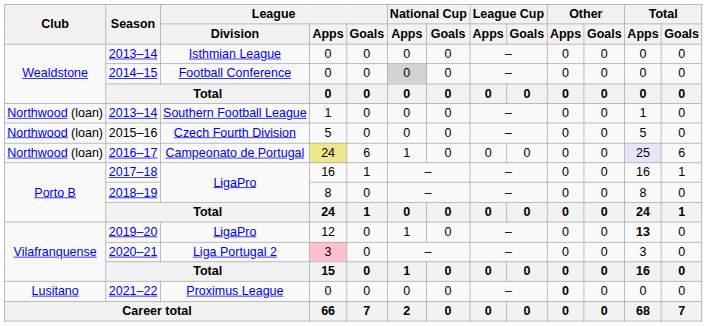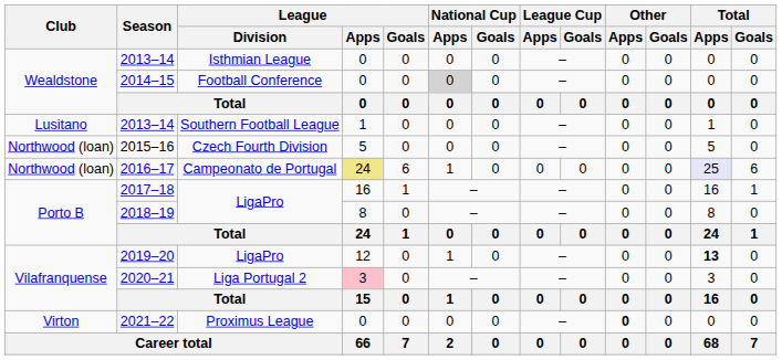 <table class="wikitable" style="text-align: center">
 <tr>
 <th rowspan="2">Club</th>
 <th rowspan="2">Season</th>
 <th colspan="3">League</th>
 <th colspan="2">National Cup</th>
 <th colspan="2">League Cup</th>
 <th colspan="2">Other</th>
 <th colspan="2">Total</th>
 </tr>
 <tr>
 <th>Division</th>
 <th>Apps</th>
 <th>Goals</th>
 <th>Apps</th>
 <th>Goals</th>
 <th>Apps</th>
 <th>Goals</th>
 <th>Apps</th>
 <th>Goals</th>
 <th>Apps</th>
 <th>Goals</th>
 </tr>
 <tr>
 <td rowspan="3"><a href='#'>Wealdstone</a></td>
 <td><a href='#'>2013–14</a></td>
 <td><a href='#'>Isthmian League</a></td>
 <td>0</td>
 <td>0</td>
 <td>0</td>
 <td>0</td>
 <td colspan="2">–</td>
 <td>0</td>
 <td>0</td>
 <td>0</td>
 <td>0</td>
 </tr>
 <tr>
 <td><a href='#'>2014–15</a></td>
 <td><a href='#'>Football Conference</a></td>
 <td>0</td>
 <td>0</td>
 <td style="background: lightgrey;">0</td>
 <td>0</td>
 <td colspan="2">–</td>
 <td>0</td>
 <td>0</td>
 <td>0</td>
 <td>0</td>
 </tr>
 <tr>
 <th colspan="2"><strong>Total</strong></th>
 <th>0</th>
 <th>0</th>
 <th>0</th>
 <th>0</th>
 <th>0</th>
 <th>0</th>
 <th>0</th>
 <th>0</th>
 <th>0</th>
 <th>0</th>
 </tr>
 <tr>
-<td><a href='#'>Northwood</a> (loan)</td>
+<td><a href='#'>Lusitano</a></td>
 <td><a href='#'>2013–14</a></td>
 <td><a href='#'>Southern Football League</a></td>
 <td>1</td>
 <td>0</td>
 <td>0</td>
 <td>0</td>
 <td colspan="2">–</td>
 <td>0</td>
 <td>0</td>
 <td>1</td>
 <td>0</td>
 </tr>
 <tr>
 <td><a href='#'>Northwood</a> (loan)</td>
 <td>2015–16</td>
 <td><a href='#'>Czech Fourth Division</a></td>
 <td>5</td>
 <td>0</td>
 <td>0</td>
 <td>0</td>
 <td colspan="2">–</td>
 <td>0</td>
 <td>0</td>
 <td>5</td>
 <td>0</td>
 </tr>
 <tr>
 <td><a href='#'>Northwood</a> (loan)</td>
 <td><a href='#'>2016–17</a></td>
 <td><a href='#'>Campeonato de Portugal</a></td>
 <td style="background: khaki;">24</td>
 <td>6</td>
 <td>1</td>
 <td>0</td>
 <td>0</td>
 <td>0</td>
 <td>0</td>
 <td>0</td>
 <td style="background: lavender;">25</td>
 <td>6</td>
 </tr>
 <tr>
 <td rowspan="3"><a href='#'>Porto B</a></td>
 <td><a href='#'>2017–18</a></td>
 <td rowspan="2"><a href='#'>LigaPro</a></td>
 <td>16</td>
 <td>1</td>
 <td colspan="2">–</td>
 <td colspan="2">–</td>
 <td>0</td>
 <td>0</td>
 <td>16</td>
 <td>1</td>
 </tr>
 <tr>
 <td><a href='#'>2018–19</a></td>
 <td>8</td>
 <td>0</td>
 <td colspan="2">–</td>
 <td colspan="2">–</td>
 <td>0</td>
 <td>0</td>
 <td>8</td>
 <td>0</td>
 </tr>
 <tr>
 <th colspan="2"><strong>Total</strong></th>
 <th>24</th>
 <th>1</th>
 <th>0</th>
 <th>0</th>
 <th>0</th>
 <th>0</th>
 <th>0</th>
 <th>0</th>
 <th>24</th>
 <th>1</th>
 </tr>
 <tr>
 <td rowspan="3"><a href='#'>Vilafranquense</a></td>
 <td><a href='#'>2019–20</a></td>
 <td><a href='#'>LigaPro</a></td>
 <td>12</td>
 <td>0</td>
 <td>1</td>
 <td>0</td>
 <td colspan="2">–</td>
 <td>0</td>
 <td>0</td>
 <td><strong>13</strong></td>
 <td>0</td>
 </tr>
 <tr>
 <td><a href='#'>2020–21</a></td>
 <td><a href='#'>Liga Portugal 2</a></td>
 <td style="background: pink;">3</td>
 <td>0</td>
 <td colspan="2">–</td>
 <td colspan="2">–</td>
 <td>0</td>
 <td>0</td>
 <td>3</td>
 <td>0</td>
 </tr>
 <tr>
 <th colspan="2"><strong>Total</strong></th>
 <th>15</th>
 <th>0</th>
 <th>1</th>
 <th>0</th>
 <th>0</th>
 <th>0</th>
 <th>0</th>
 <th>0</th>
 <th>16</th>
 <th>0</th>
 </tr>
 <tr>
-<td><a href='#'>Lusitano</a></td>
+<td><a href='#'>Virton</a></td>
 <td><a href='#'>2021–22</a></td>
 <td><a href='#'>Proximus League</a></td>
 <td>0</td>
 <td>0</td>
 <td>0</td>
 <td>0</td>
 <td colspan="2">–</td>
 <td><strong>0</strong></td>
 <td>0</td>
 <td>0</td>
 <td>0</td>
 </tr>
 <tr>
 <th colspan="3"><strong>Career total</strong></th>
 <th>66</th>
 <th>7</th>
 <th>2</th>
 <th>0</th>
 <th>0</th>
 <th>0</th>
 <th>0</th>
 <th>0</th>
 <th>68</th>
 <th>7</th>
 </tr>
 </table>
